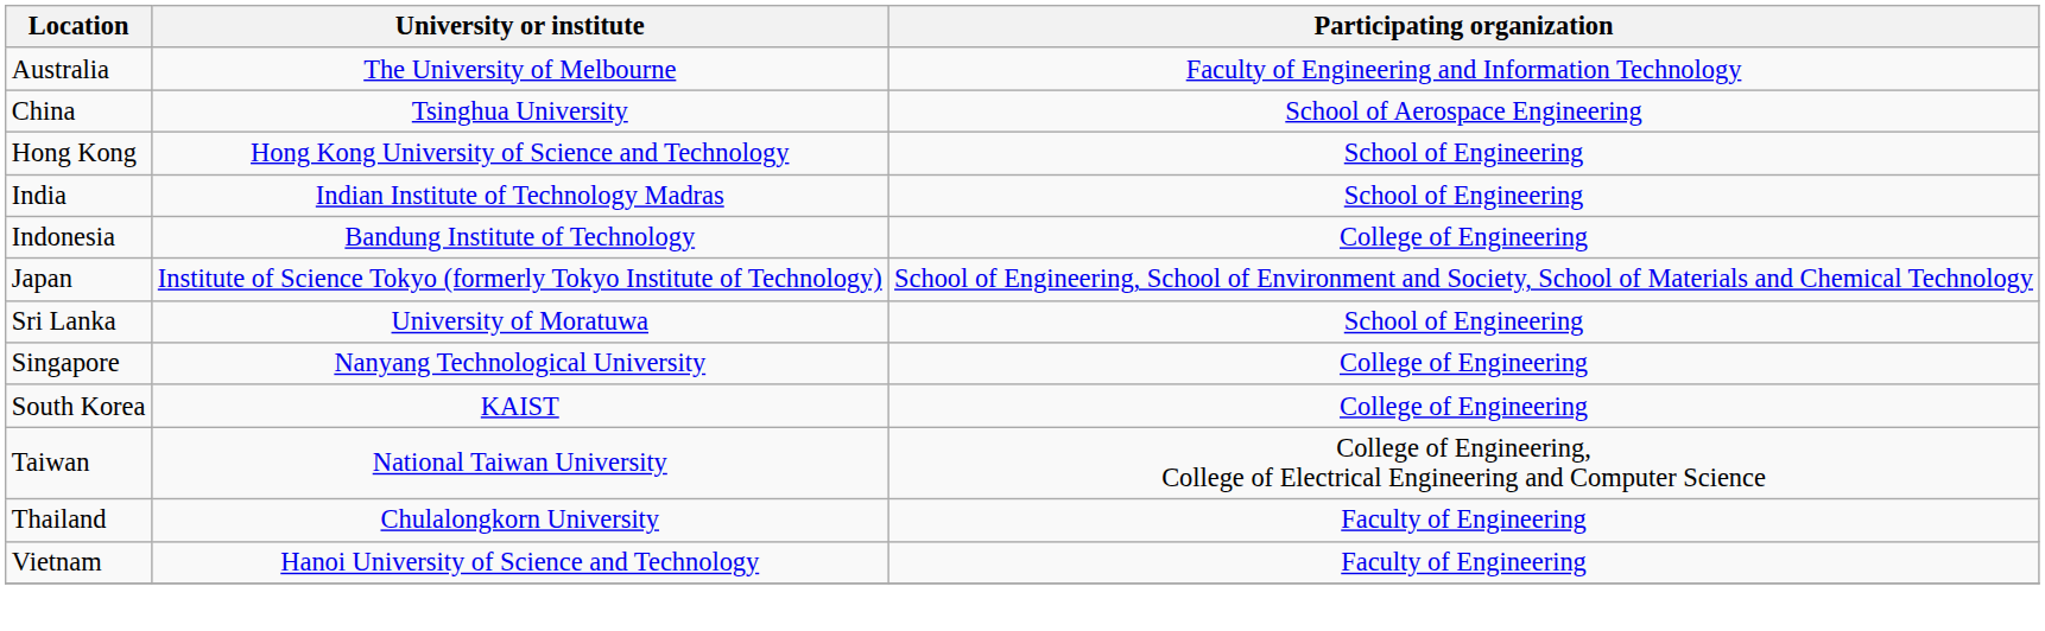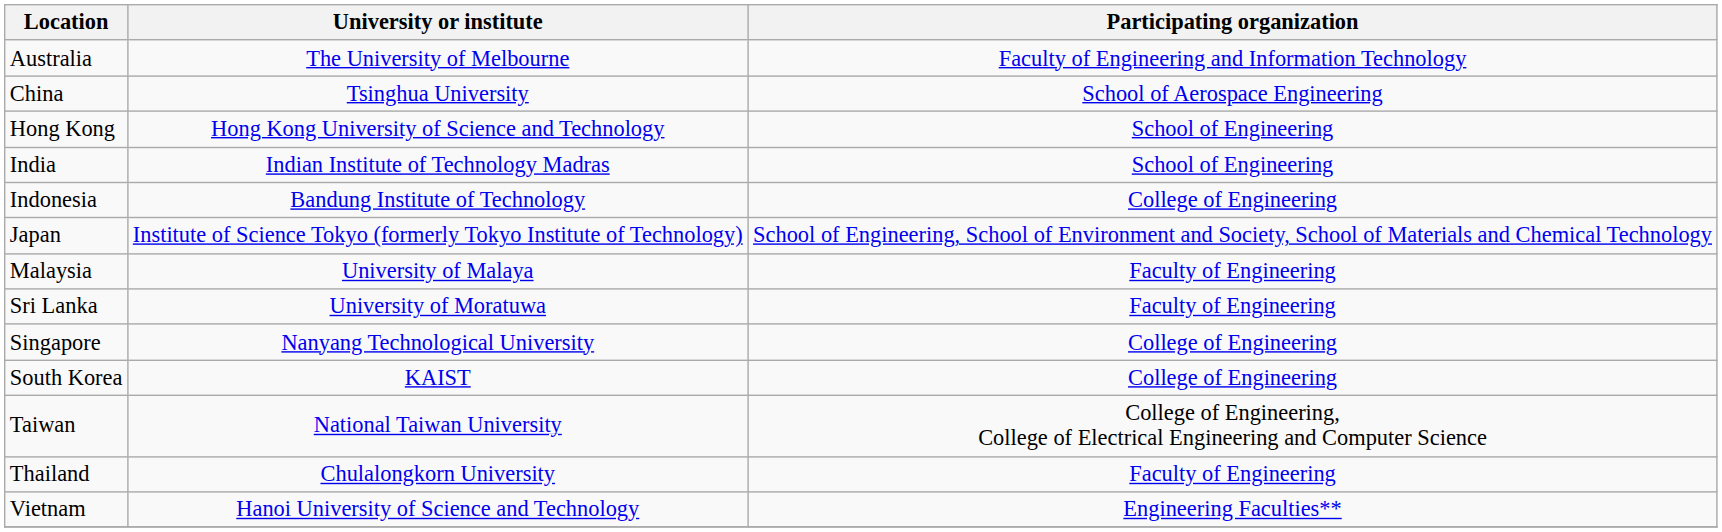 <table class="wikitable">
 <tr>
 <th>Location</th>
 <th>University or institute</th>
 <th>Participating organization</th>
 </tr>
 <tr>
 <td>Australia</td>
 <td align="center"><a href='#'>The University of Melbourne</a></td>
 <td align="center"><a href='#'>Faculty of Engineering and Information Technology</a></td>
 </tr>
 <tr>
 <td>China</td>
 <td align="center"><a href='#'>Tsinghua University</a></td>
 <td align="center"><a href='#'>School of Aerospace Engineering</a></td>
 </tr>
 <tr>
 <td>Hong Kong</td>
 <td align="center"><a href='#'>Hong Kong University of Science and Technology</a></td>
 <td align="center"><a href='#'>School of Engineering</a></td>
 </tr>
 <tr>
 <td>India</td>
 <td align="center"><a href='#'>Indian Institute of Technology Madras</a></td>
 <td align="center"><a href='#'>School of Engineering</a></td>
 </tr>
 <tr>
 <td>Indonesia</td>
 <td align="center"><a href='#'>Bandung Institute of Technology</a></td>
 <td align="center"><a href='#'>College of Engineering</a></td>
 </tr>
 <tr>
 <td>Japan</td>
 <td align="center"><a href='#'>Institute of Science Tokyo (formerly Tokyo Institute of Technology)</a></td>
 <td align="center"><a href='#'>School of Engineering, School of Environment and Society, School of Materials and Chemical Technology</a></td>
 </tr>
 <tr>
+<td>Malaysia</td>
+<td align="center"><a href='#'>University of Malaya</a></td>
+<td align="center"><a href='#'>Faculty of Engineering</a></td>
+</tr>
+<tr>
 <td>Sri Lanka</td>
 <td align="center"><a href='#'>University of Moratuwa</a></td>
-<td align="center"><a href='#'>School of Engineering</a></td>
+<td align="center"><a href='#'>Faculty of Engineering</a></td>
 </tr>
 <tr>
 <td>Singapore</td>
 <td align="center"><a href='#'>Nanyang Technological University</a></td>
 <td align="center"><a href='#'>College of Engineering</a></td>
 </tr>
 <tr>
 <td>South Korea</td>
 <td align="center"><a href='#'>KAIST</a></td>
 <td align="center"><a href='#'>College of Engineering</a></td>
 </tr>
 <tr>
 <td>Taiwan</td>
 <td align="center"><a href='#'>National Taiwan University</a></td>
 <td align="center">College of Engineering,<br>College of Electrical Engineering and Computer Science</td>
 </tr>
 <tr>
 <td>Thailand</td>
 <td align="center"><a href='#'>Chulalongkorn University</a></td>
 <td align="center"><a href='#'>Faculty of Engineering</a></td>
 </tr>
 <tr>
 <td>Vietnam</td>
 <td align="center"><a href='#'>Hanoi University of Science and Technology</a></td>
-<td align="center"><a href='#'>Faculty of Engineering</a></td>
+<td align="center"><a href='#'>Engineering Faculties**</a></td>
 </tr>
 <tr>
 </tr>
 </table>
